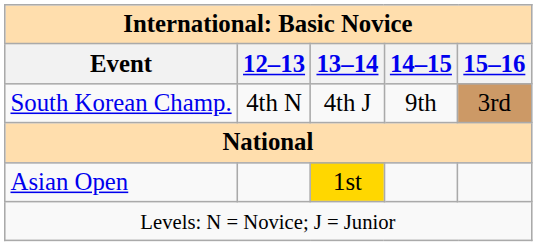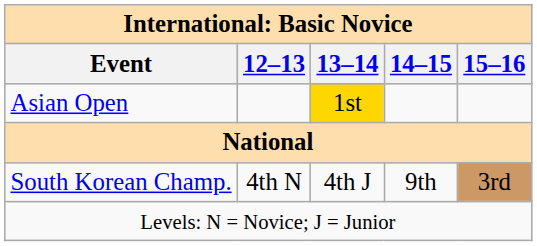 <table class="wikitable" style="text-align:center">
 <tr>
 <th style="background-color: #ffdead; " colspan=5 align=center>International: Basic Novice</th>
 </tr>
 <tr>
 <th>Event</th>
 <th><a href='#'>12–13</a></th>
 <th><a href='#'>13–14</a></th>
 <th><a href='#'>14–15</a></th>
 <th><a href='#'>15–16</a></th>
 </tr>
 <tr>
+<td align=left><a href='#'>Asian Open</a></td>
+<td></td>
+<td bgcolor=gold>1st</td>
+<td></td>
+<td></td>
+</tr>
+<tr>
+<th style="background-color: #ffdead; " colspan=5 align=center>National</th>
+</tr>
+<tr>
 <td align=left><a href='#'>South Korean Champ.</a></td>
 <td>4th N</td>
 <td>4th J</td>
 <td>9th</td>
 <td bgcolor=cc9966>3rd</td>
 </tr>
 <tr>
-<th style="background-color: #ffdead; " colspan=5 align=center>National</th>
-</tr>
-<tr>
-<td align=left><a href='#'>Asian Open</a></td>
-<td></td>
-<td bgcolor=gold>1st</td>
-<td></td>
-<td></td>
-</tr>
-<tr>
 <td colspan=5 align=center><small> Levels: N = Novice; J = Junior </small></td>
 </tr>
 </table>
